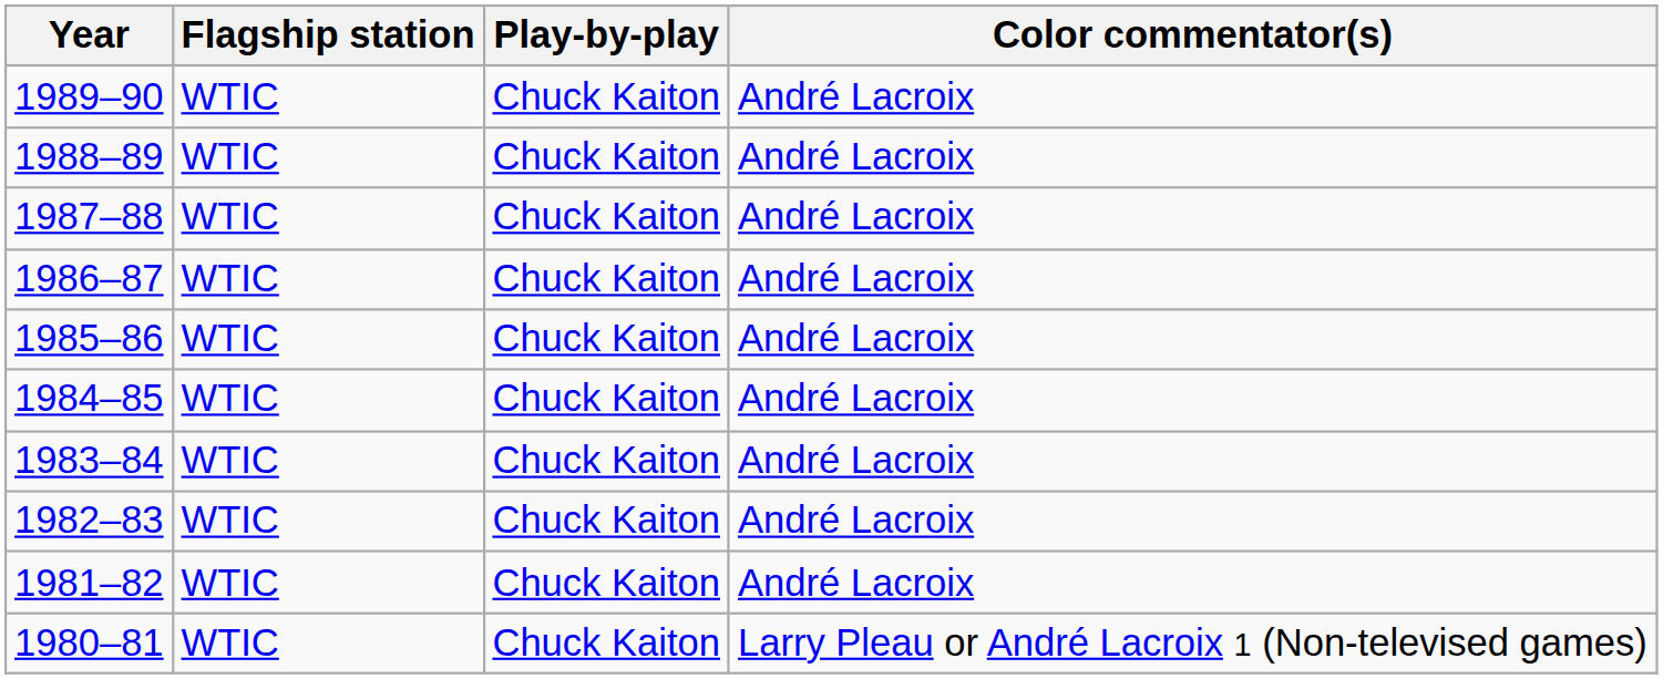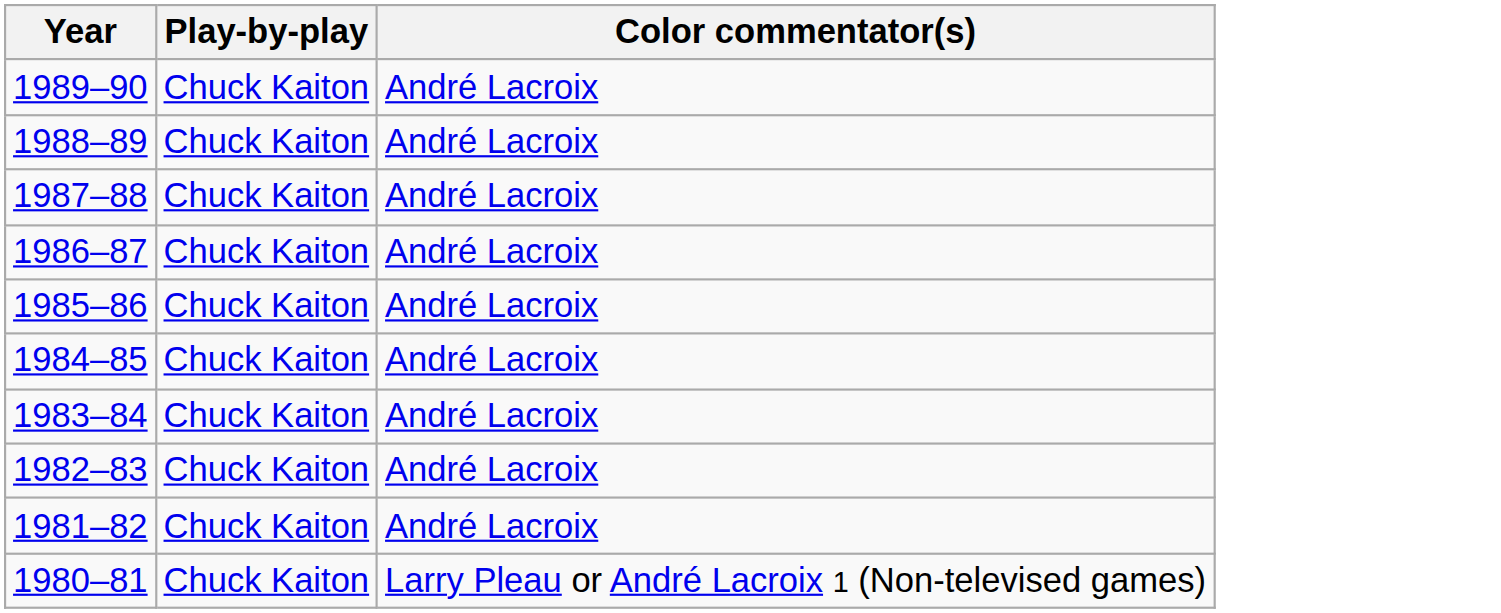 <table class="wikitable">
 <tr>
 <th>Year</th>
-<th>Flagship station</th>
 <th>Play-by-play</th>
 <th>Color commentator(s)</th>
 </tr>
 <tr>
 <td><a href='#'>1989–90</a></td>
-<td><a href='#'>WTIC</a></td>
 <td><a href='#'>Chuck Kaiton</a></td>
 <td><a href='#'>André Lacroix</a></td>
 </tr>
 <tr>
 <td><a href='#'>1988–89</a></td>
-<td><a href='#'>WTIC</a></td>
 <td><a href='#'>Chuck Kaiton</a></td>
 <td><a href='#'>André Lacroix</a></td>
 </tr>
 <tr>
 <td><a href='#'>1987–88</a></td>
-<td><a href='#'>WTIC</a></td>
 <td><a href='#'>Chuck Kaiton</a></td>
 <td><a href='#'>André Lacroix</a></td>
 </tr>
 <tr>
 <td><a href='#'>1986–87</a></td>
-<td><a href='#'>WTIC</a></td>
 <td><a href='#'>Chuck Kaiton</a></td>
 <td><a href='#'>André Lacroix</a></td>
 </tr>
 <tr>
 <td><a href='#'>1985–86</a></td>
-<td><a href='#'>WTIC</a></td>
 <td><a href='#'>Chuck Kaiton</a></td>
 <td><a href='#'>André Lacroix</a></td>
 </tr>
 <tr>
 <td><a href='#'>1984–85</a></td>
-<td><a href='#'>WTIC</a></td>
 <td><a href='#'>Chuck Kaiton</a></td>
 <td><a href='#'>André Lacroix</a></td>
 </tr>
 <tr>
 <td><a href='#'>1983–84</a></td>
-<td><a href='#'>WTIC</a></td>
 <td><a href='#'>Chuck Kaiton</a></td>
 <td><a href='#'>André Lacroix</a></td>
 </tr>
 <tr>
 <td><a href='#'>1982–83</a></td>
-<td><a href='#'>WTIC</a></td>
 <td><a href='#'>Chuck Kaiton</a></td>
 <td><a href='#'>André Lacroix</a></td>
 </tr>
 <tr>
 <td><a href='#'>1981–82</a></td>
-<td><a href='#'>WTIC</a></td>
 <td><a href='#'>Chuck Kaiton</a></td>
 <td><a href='#'>André Lacroix</a></td>
 </tr>
 <tr>
 <td><a href='#'>1980–81</a></td>
-<td><a href='#'>WTIC</a></td>
 <td><a href='#'>Chuck Kaiton</a></td>
 <td><a href='#'>Larry Pleau</a> or <a href='#'>André Lacroix</a> <small>1</small> (Non-televised games)</td>
 </tr>
 </table>
